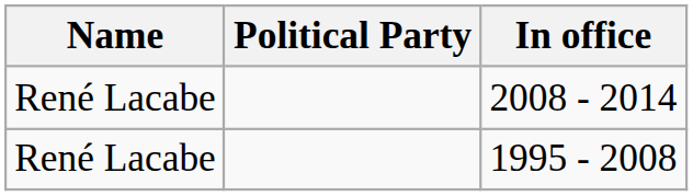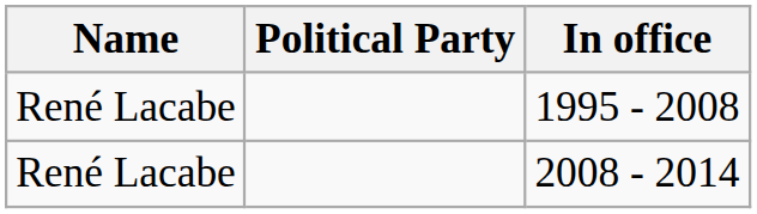 <table class="wikitable">
 <tr>
 <th>Name</th>
 <th>Political Party</th>
 <th>In office</th>
 </tr>
 <tr>
 <td>René Lacabe</td>
 <td></td>
-<td>2008 - 2014</td>
+<td>1995 - 2008</td>
 </tr>
 <tr>
 <td>René Lacabe</td>
 <td></td>
-<td>1995 - 2008</td>
+<td>2008 - 2014</td>
 </tr>
 </table>
